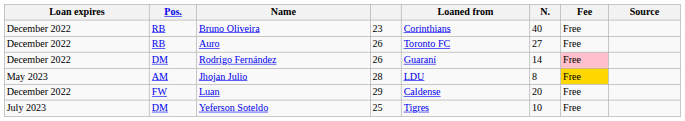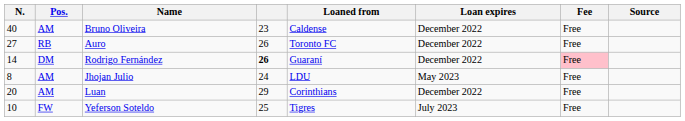 <table class="wikitable sortable" style="width:85%; text-align:center; text-align:left;">
 <tr>
-<th>Loan expires</th>
+<th>N.</th>
 <th><a href='#'>Pos.</a></th>
 <th>Name</th>
 <th></th>
 <th>Loaned from</th>
-<th>N.</th>
+<th>Loan expires</th>
 <th>Fee</th>
 <th>Source</th>
 </tr>
 <tr>
-<td>December 2022</td>
-<td><a href='#'>RB</a></td>
+<td>40</td>
+<td><a href='#'>AM</a></td>
 <td style="text-align:left;"> <a href='#'>Bruno Oliveira</a></td>
 <td>23</td>
-<td style="text-align:left;"><a href='#'>Corinthians</a></td>
-<td>40</td>
+<td style="text-align:left;"><a href='#'>Caldense</a></td>
+<td>December 2022</td>
 <td>Free</td>
 <td></td>
 </tr>
 <tr>
-<td>December 2022</td>
+<td>27</td>
 <td><a href='#'>RB</a></td>
 <td style="text-align:left;"> <a href='#'>Auro</a></td>
 <td>26</td>
 <td style="text-align:left;"><a href='#'>Toronto FC</a> </td>
-<td>27</td>
+<td>December 2022</td>
 <td>Free</td>
 <td></td>
 </tr>
 <tr>
-<td>December 2022</td>
+<td>14</td>
 <td><a href='#'>DM</a></td>
 <td style="text-align:left;"> <a href='#'>Rodrigo Fernández</a></td>
-<td>26</td>
+<td><strong>26</strong></td>
 <td style="text-align:left;"><a href='#'>Guaraní</a> </td>
-<td>14</td>
+<td>December 2022</td>
 <td style="background: pink;">Free</td>
 <td></td>
 </tr>
 <tr>
-<td>May 2023</td>
+<td>8</td>
 <td><a href='#'>AM</a></td>
 <td style="text-align:left;"> <a href='#'>Jhojan Julio</a></td>
-<td>28</td>
+<td>24</td>
 <td style="text-align:left;"><a href='#'>LDU</a> </td>
-<td>8</td>
-<td style="background: gold;">Free</td>
-<td></td>
-</tr>
-<tr>
-<td>December 2022</td>
-<td><a href='#'>FW</a></td>
-<td style="text-align:left;"> <a href='#'>Luan</a></td>
-<td>29</td>
-<td style="text-align:left;"><a href='#'>Caldense</a></td>
-<td>20</td>
+<td>May 2023</td>
 <td>Free</td>
 <td></td>
 </tr>
 <tr>
-<td>July 2023</td>
-<td><a href='#'>DM</a></td>
+<td>20</td>
+<td><a href='#'>AM</a></td>
+<td style="text-align:left;"> <a href='#'>Luan</a></td>
+<td>29</td>
+<td style="text-align:left;"><a href='#'>Corinthians</a></td>
+<td>December 2022</td>
+<td>Free</td>
+<td></td>
+</tr>
+<tr>
+<td>10</td>
+<td><a href='#'>FW</a></td>
 <td style="text-align:left;"> <a href='#'>Yeferson Soteldo</a></td>
 <td>25</td>
 <td style="text-align:left;"><a href='#'>Tigres</a> </td>
-<td>10</td>
+<td>July 2023</td>
 <td>Free</td>
 <td></td>
 </tr>
 </table>
